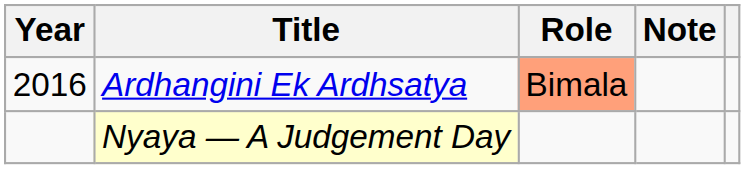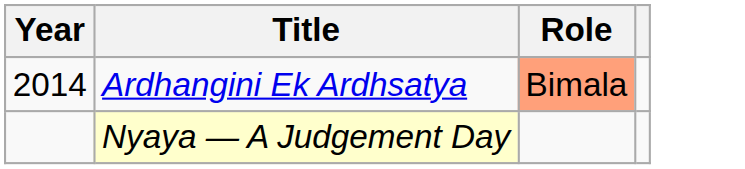 <table class="wikitable">
 <tr>
 <th>Year</th>
 <th>Title</th>
 <th>Role</th>
-<th>Note</th>
 <th></th>
 </tr>
 <tr>
-<td>2016</td>
+<td>2014</td>
 <td><em><a href='#'>Ardhangini Ek Ardhsatya</a></em></td>
 <td style="background: lightsalmon;">Bimala</td>
-<td></td>
 <td></td>
 </tr>
 <tr>
 <td></td>
 <td style="background:#ffc;"><em>Nyaya — A Judgement Day</em> </td>
 <td></td>
 <td></td>
-<td></td>
 </tr>
 </table>
